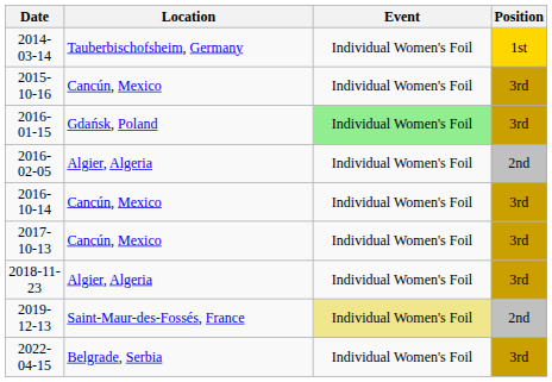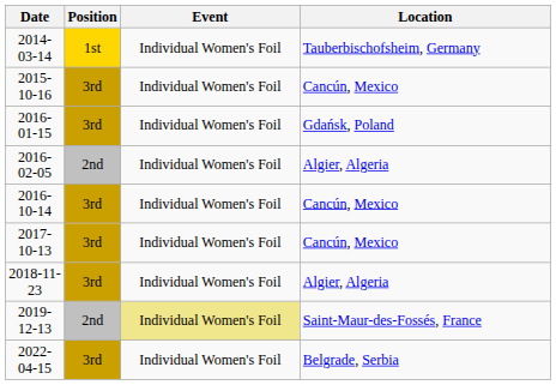 <table class="wikitable" style="text-align:center;">
 <tr>
 <th>Date</th>
+<th>Position</th>
+<th style="width:12em">Event</th>
 <th style="width:17em">Location</th>
-<th style="width:12em">Event</th>
-<th>Position</th>
 </tr>
 <tr>
 <td>2014-03-14</td>
+<td bgcolor="gold">1st</td>
+<td>Individual Women's Foil</td>
 <td rowspan="1" align="left"> <a href='#'>Tauberbischofsheim</a>, <a href='#'>Germany</a></td>
-<td>Individual Women's Foil</td>
-<td bgcolor="gold">1st</td>
 </tr>
 <tr>
 <td>2015-10-16</td>
+<td bgcolor="caramel">3rd</td>
+<td>Individual Women's Foil</td>
 <td rowspan="1" align="left"> <a href='#'>Cancún</a>, <a href='#'>Mexico</a></td>
-<td>Individual Women's Foil</td>
-<td bgcolor="caramel">3rd</td>
 </tr>
 <tr>
 <td>2016-01-15</td>
+<td bgcolor="caramel">3rd</td>
+<td>Individual Women's Foil</td>
 <td rowspan="1" align="left"> <a href='#'>Gdańsk</a>, <a href='#'>Poland</a></td>
-<td style="background: lightgreen;">Individual Women's Foil</td>
-<td bgcolor="caramel">3rd</td>
 </tr>
 <tr>
 <td>2016-02-05</td>
+<td bgcolor="silver">2nd</td>
+<td>Individual Women's Foil</td>
 <td rowspan="1" align="left"> <a href='#'>Algier</a>, <a href='#'>Algeria</a></td>
-<td>Individual Women's Foil</td>
-<td bgcolor="silver">2nd</td>
 </tr>
 <tr>
 <td>2016-10-14</td>
+<td bgcolor="caramel">3rd</td>
+<td>Individual Women's Foil</td>
 <td rowspan="1" align="left"> <a href='#'>Cancún</a>, <a href='#'>Mexico</a></td>
-<td>Individual Women's Foil</td>
-<td bgcolor="caramel">3rd</td>
 </tr>
 <tr>
 <td>2017-10-13</td>
+<td bgcolor="caramel">3rd</td>
+<td>Individual Women's Foil</td>
 <td rowspan="1" align="left"> <a href='#'>Cancún</a>, <a href='#'>Mexico</a></td>
-<td>Individual Women's Foil</td>
-<td bgcolor="caramel">3rd</td>
 </tr>
 <tr>
 <td>2018-11-23</td>
+<td bgcolor="caramel">3rd</td>
+<td>Individual Women's Foil</td>
 <td rowspan="1" align="left"> <a href='#'>Algier</a>, <a href='#'>Algeria</a></td>
-<td>Individual Women's Foil</td>
-<td bgcolor="caramel">3rd</td>
 </tr>
 <tr>
 <td>2019-12-13</td>
+<td bgcolor="silver">2nd</td>
+<td style="background: khaki;">Individual Women's Foil</td>
 <td rowspan="1" align="left"> <a href='#'>Saint-Maur-des-Fossés</a>, <a href='#'>France</a></td>
-<td style="background: khaki;">Individual Women's Foil</td>
-<td bgcolor="silver">2nd</td>
 </tr>
 <tr>
 <td>2022-04-15</td>
+<td bgcolor="caramel">3rd</td>
+<td>Individual Women's Foil</td>
 <td rowspan="1" align="left"> <a href='#'>Belgrade</a>, <a href='#'>Serbia</a></td>
-<td>Individual Women's Foil</td>
-<td bgcolor="caramel">3rd</td>
 </tr>
 </table>
